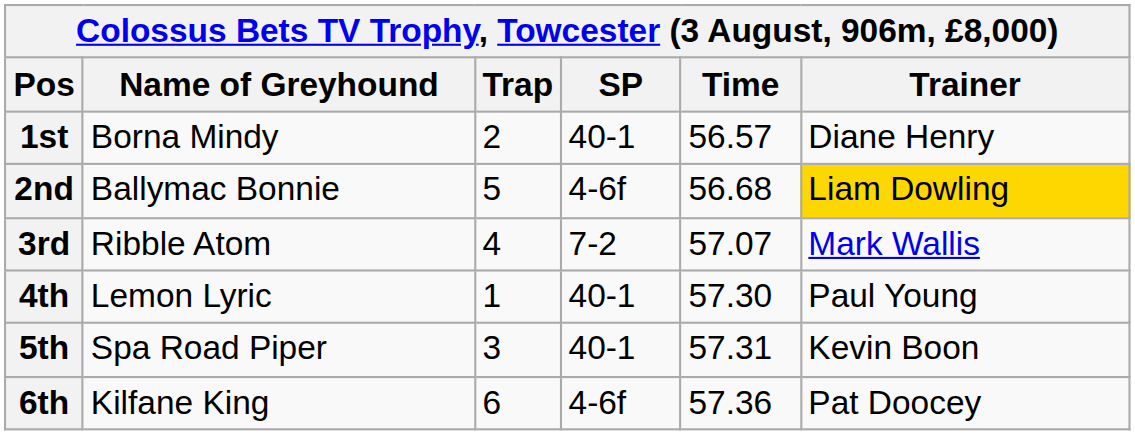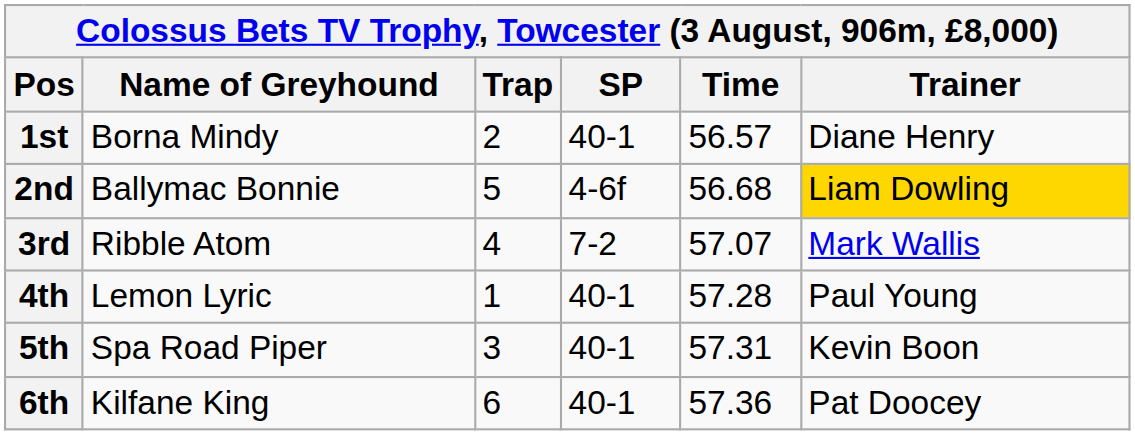 <table class="wikitable">
 <tr>
 <th colspan="6"><a href='#'>Colossus Bets TV Trophy</a>, <a href='#'>Towcester</a> (3 August, 906m, £8,000)</th>
 </tr>
 <tr>
 <th width=30>Pos</th>
 <th width=180>Name of Greyhound</th>
 <th width=30>Trap</th>
 <th width=50>SP</th>
 <th width=50>Time</th>
 <th width=150>Trainer</th>
 </tr>
 <tr>
 <th>1st</th>
 <td>Borna Mindy</td>
 <td>2</td>
 <td>40-1</td>
 <td>56.57</td>
 <td>Diane Henry</td>
 </tr>
 <tr>
 <th>2nd</th>
 <td>Ballymac Bonnie</td>
 <td>5</td>
 <td>4-6f</td>
 <td>56.68</td>
 <td style="background: gold;">Liam Dowling</td>
 </tr>
 <tr>
 <th>3rd</th>
 <td>Ribble Atom</td>
 <td>4</td>
 <td>7-2</td>
 <td>57.07</td>
 <td><a href='#'>Mark Wallis</a></td>
 </tr>
 <tr>
 <th>4th</th>
 <td>Lemon Lyric</td>
 <td>1</td>
 <td>40-1</td>
-<td>57.30</td>
+<td>57.28</td>
 <td>Paul Young</td>
 </tr>
 <tr>
 <th>5th</th>
 <td>Spa Road Piper</td>
 <td>3</td>
 <td>40-1</td>
 <td>57.31</td>
 <td>Kevin Boon</td>
 </tr>
 <tr>
 <th>6th</th>
 <td>Kilfane King</td>
 <td>6</td>
-<td>4-6f</td>
+<td>40-1</td>
 <td>57.36</td>
 <td>Pat Doocey</td>
 </tr>
 </table>
